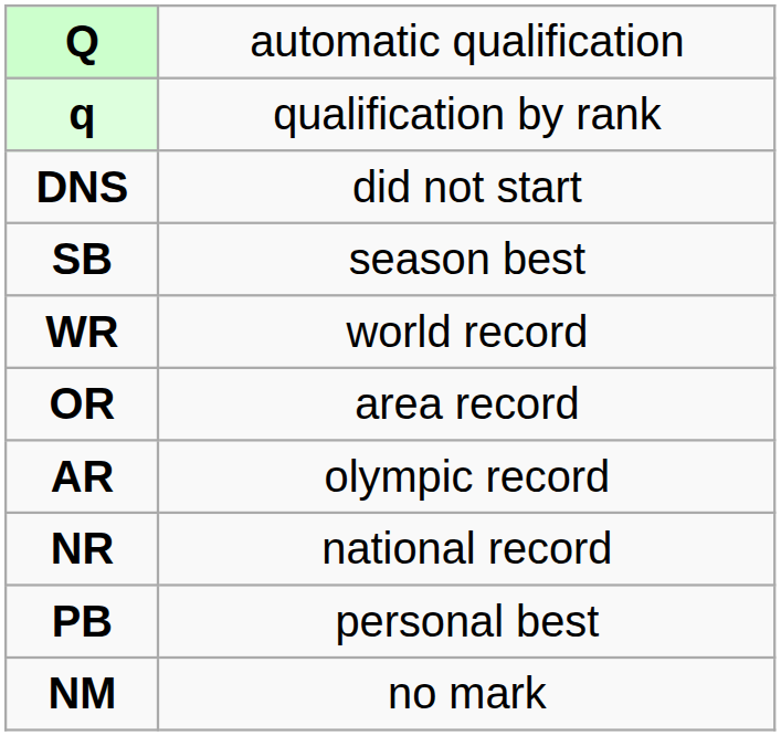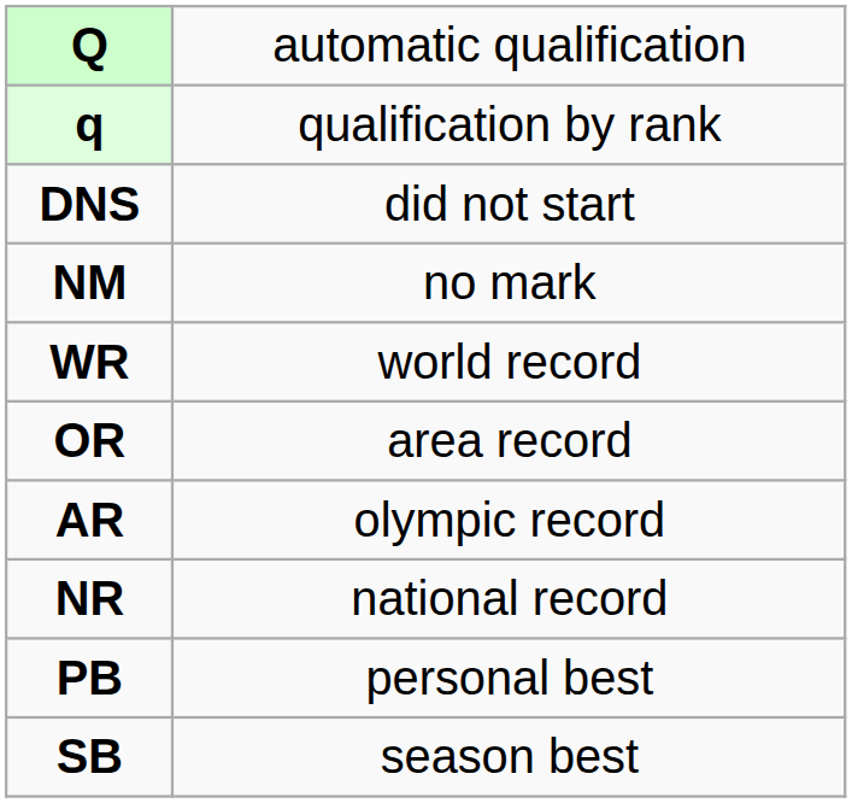 <table class="wikitable" style=" text-align:center; font-size:110%;" width="35%">
 <tr>
 <td bgcolor="ccffcc"><strong>Q</strong></td>
 <td>automatic qualification</td>
 </tr>
 <tr>
 <td bgcolor="ddffdd"><strong>q</strong></td>
 <td>qualification by rank</td>
 </tr>
 <tr>
 <td><strong>DNS</strong></td>
 <td>did not start</td>
 </tr>
 <tr>
-<td><strong>SB</strong></td>
-<td>season best</td>
+<td><strong>NM</strong></td>
+<td>no mark</td>
 </tr>
 <tr>
 <td><strong>WR</strong></td>
 <td>world record</td>
 </tr>
 <tr>
 <td><strong>OR</strong></td>
 <td>area record</td>
 </tr>
 <tr>
 <td><strong>AR</strong></td>
 <td>olympic record</td>
 </tr>
 <tr>
 <td><strong>NR</strong></td>
 <td>national record</td>
 </tr>
 <tr>
 <td><strong>PB</strong></td>
 <td>personal best</td>
 </tr>
 <tr>
-<td><strong>NM</strong></td>
-<td>no mark</td>
+<td><strong>SB</strong></td>
+<td>season best</td>
 </tr>
 </table>
